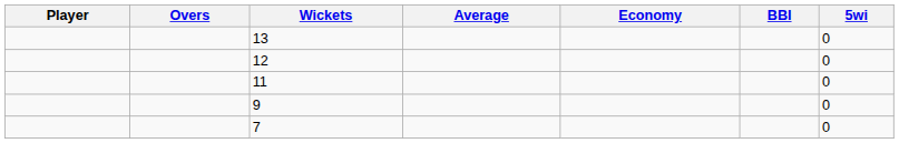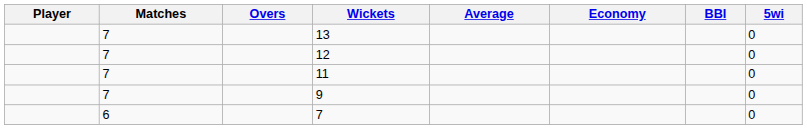 <table class="wikitable sortable" style="width:80%;">
 <tr>
 <th>Player</th>
+<th>Matches</th>
 <th><a href='#'>Overs</a></th>
 <th><a href='#'>Wickets</a></th>
 <th><a href='#'>Average</a></th>
 <th><a href='#'>Economy</a></th>
 <th><a href='#'>BBI</a></th>
 <th><a href='#'>5wi</a></th>
 </tr>
 <tr>
 <td></td>
+<td>7</td>
 <td></td>
 <td>13</td>
 <td></td>
 <td></td>
 <td></td>
 <td>0</td>
 </tr>
 <tr>
 <td></td>
+<td>7</td>
 <td></td>
 <td>12</td>
 <td></td>
 <td></td>
 <td></td>
 <td>0</td>
 </tr>
 <tr>
 <td></td>
+<td>7</td>
 <td></td>
 <td>11</td>
 <td></td>
 <td></td>
 <td></td>
 <td>0</td>
 </tr>
 <tr>
 <td></td>
+<td>7</td>
 <td></td>
 <td>9</td>
 <td></td>
 <td></td>
 <td></td>
 <td>0</td>
 </tr>
 <tr>
 <td></td>
+<td>6</td>
 <td></td>
 <td>7</td>
 <td></td>
 <td></td>
 <td></td>
 <td>0</td>
 </tr>
 </table>
